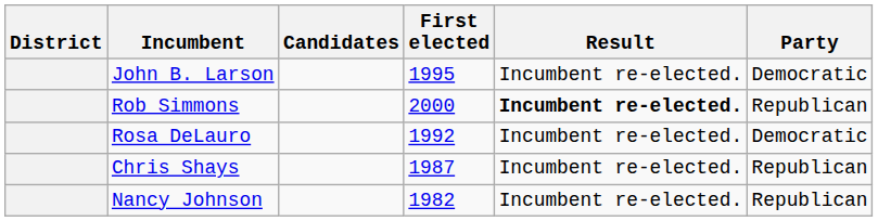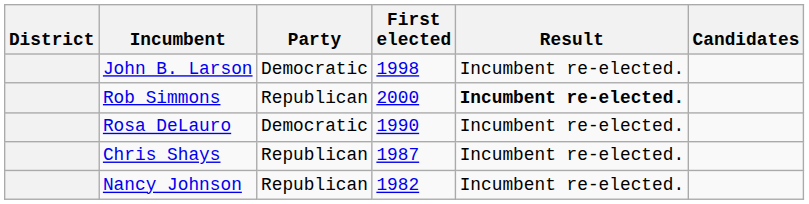 <table class=wikitable>
 <tr valign=bottom>
 <th>District</th>
 <th>Incumbent</th>
-<th>Candidates</th>
+<th>Party</th>
 <th>First<br>elected</th>
 <th>Result</th>
-<th>Party</th>
+<th>Candidates</th>
 </tr>
 <tr>
 <th></th>
 <td><a href='#'>John B. Larson</a></td>
+<td>Democratic</td>
+<td><a href='#'>1998</a></td>
+<td>Incumbent re-elected.</td>
 <td nowrap></td>
-<td><a href='#'>1995</a></td>
-<td>Incumbent re-elected.</td>
-<td>Democratic</td>
 </tr>
 <tr>
 <th></th>
 <td><a href='#'>Rob Simmons</a></td>
-<td nowrap></td>
+<td>Republican</td>
 <td><a href='#'>2000</a></td>
 <td><strong>Incumbent re-elected.</strong></td>
-<td>Republican</td>
+<td nowrap></td>
 </tr>
 <tr>
 <th></th>
 <td><a href='#'>Rosa DeLauro</a></td>
+<td>Democratic</td>
+<td><a href='#'>1990</a></td>
+<td>Incumbent re-elected.</td>
 <td nowrap></td>
-<td><a href='#'>1992</a></td>
-<td>Incumbent re-elected.</td>
-<td>Democratic</td>
 </tr>
 <tr>
 <th></th>
 <td><a href='#'>Chris Shays</a></td>
-<td nowrap></td>
+<td>Republican</td>
 <td><a href='#'>1987 </a></td>
 <td>Incumbent re-elected.</td>
-<td>Republican</td>
+<td nowrap></td>
 </tr>
 <tr>
 <th></th>
 <td><a href='#'>Nancy Johnson</a></td>
-<td nowrap></td>
+<td>Republican</td>
 <td><a href='#'>1982</a></td>
 <td>Incumbent re-elected.</td>
-<td>Republican</td>
+<td nowrap></td>
 </tr>
 </table>
